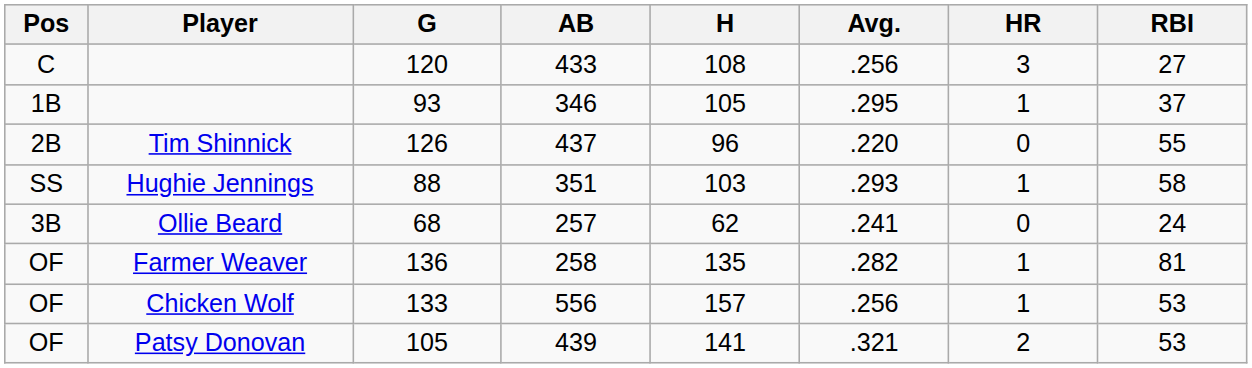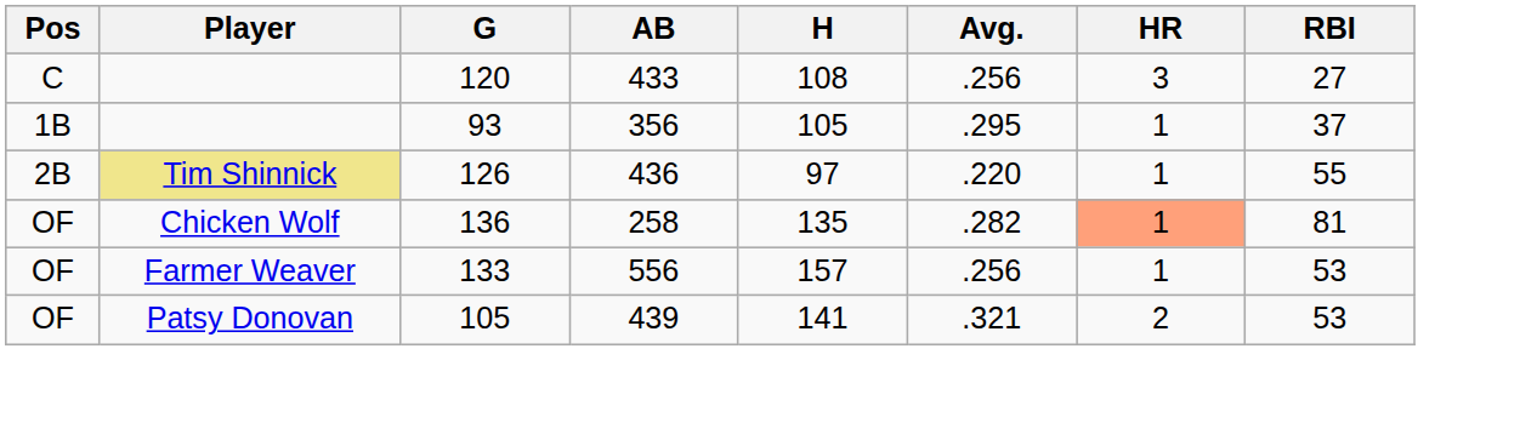 <table class="wikitable sortable">
 <tr>
 <th bgcolor="#DDDDFF" width="5%">Pos</th>
 <th bgcolor="#DDDDFF" width="16%">Player</th>
 <th bgcolor="#DDDDFF" width="9%">G</th>
 <th bgcolor="#DDDDFF" width="9%">AB</th>
 <th bgcolor="#DDDDFF" width="9%">H</th>
 <th bgcolor="#DDDDFF" width="9%">Avg.</th>
 <th bgcolor="#DDDDFF" width="9%">HR</th>
 <th bgcolor="#DDDDFF" width="9%">RBI</th>
 </tr>
 <tr align="center">
 <td>C</td>
 <td></td>
 <td>120</td>
 <td>433</td>
 <td>108</td>
 <td>.256</td>
 <td>3</td>
 <td>27</td>
 </tr>
 <tr align="center">
 <td>1B</td>
 <td></td>
 <td>93</td>
-<td>346</td>
+<td>356</td>
 <td>105</td>
 <td>.295</td>
 <td>1</td>
 <td>37</td>
 </tr>
 <tr align="center">
 <td>2B</td>
-<td><a href='#'>Tim Shinnick</a></td>
+<td style="background: khaki;"><a href='#'>Tim Shinnick</a></td>
 <td>126</td>
-<td>437</td>
-<td>96</td>
+<td>436</td>
+<td>97</td>
 <td>.220</td>
-<td>0</td>
+<td>1</td>
 <td>55</td>
 </tr>
 <tr align=center>
-<td>SS</td>
-<td><a href='#'>Hughie Jennings</a></td>
-<td>88</td>
-<td>351</td>
-<td>103</td>
-<td>.293</td>
-<td>1</td>
-<td>58</td>
-</tr>
-<tr align=center>
-<td>3B</td>
-<td><a href='#'>Ollie Beard</a></td>
-<td>68</td>
-<td>257</td>
-<td>62</td>
-<td>.241</td>
-<td>0</td>
-<td>24</td>
+<td>OF</td>
+<td><a href='#'>Chicken Wolf</a></td>
+<td>136</td>
+<td>258</td>
+<td>135</td>
+<td>.282</td>
+<td style="background: lightsalmon;">1</td>
+<td>81</td>
 </tr>
 <tr align=center>
 <td>OF</td>
 <td><a href='#'>Farmer Weaver</a></td>
-<td>136</td>
-<td>258</td>
-<td>135</td>
-<td>.282</td>
-<td>1</td>
-<td>81</td>
-</tr>
-<tr align=center>
-<td>OF</td>
-<td><a href='#'>Chicken Wolf</a></td>
 <td>133</td>
 <td>556</td>
 <td>157</td>
 <td>.256</td>
 <td>1</td>
 <td>53</td>
 </tr>
 <tr align=center>
 <td>OF</td>
 <td><a href='#'>Patsy Donovan</a></td>
 <td>105</td>
 <td>439</td>
 <td>141</td>
 <td>.321</td>
 <td>2</td>
 <td>53</td>
 </tr>
 </table>
